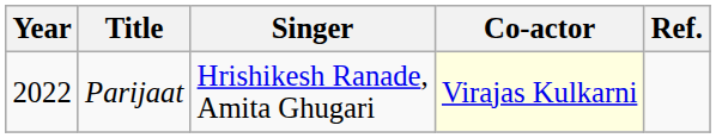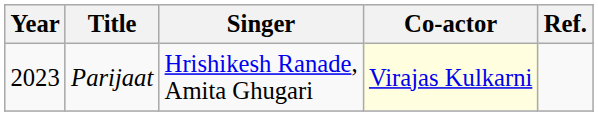 <table class="wikitable">
 <tr>
 <th>Year</th>
 <th>Title</th>
 <th>Singer</th>
 <th>Co-actor</th>
 <th>Ref.</th>
 </tr>
 <tr>
-<td>2022</td>
+<td>2023</td>
 <td><em>Parijaat</em></td>
 <td><a href='#'>Hrishikesh Ranade</a>, <br>Amita Ghugari</td>
 <td style="background: lightyellow;"><a href='#'>Virajas Kulkarni</a></td>
 <td></td>
 </tr>
 </table>
